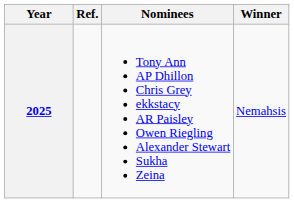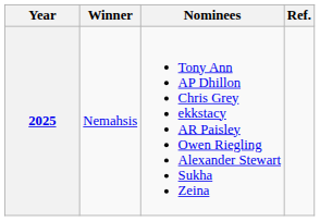 <table class="wikitable sortable">
 <tr>
 <th scope="col" style="width:5em;">Year</th>
+<th scope="col">Winner</th>
+<th scope="col" class="unsortable">Nominees</th>
 <th scope="col" class="unsortable">Ref.</th>
-<th scope="col" class="unsortable">Nominees</th>
-<th scope="col">Winner</th>
 </tr>
 <tr>
 <th scope="row"><a href='#'>2025</a></th>
+<td><a href='#'>Nemahsis</a></td>
+<td><br><ul><li><a href='#'>Tony Ann</a></li><li><a href='#'>AP Dhillon</a></li><li><a href='#'>Chris Grey</a></li><li><a href='#'>ekkstacy</a></li><li><a href='#'>AR Paisley</a></li><li><a href='#'>Owen Riegling</a></li><li><a href='#'>Alexander Stewart</a></li><li><a href='#'>Sukha</a></li><li><a href='#'>Zeina</a></li></ul></td>
 <td align="center"></td>
-<td><br><ul><li><a href='#'>Tony Ann</a></li><li><a href='#'>AP Dhillon</a></li><li><a href='#'>Chris Grey</a></li><li><a href='#'>ekkstacy</a></li><li><a href='#'>AR Paisley</a></li><li><a href='#'>Owen Riegling</a></li><li><a href='#'>Alexander Stewart</a></li><li><a href='#'>Sukha</a></li><li><a href='#'>Zeina</a></li></ul></td>
-<td><a href='#'>Nemahsis</a></td>
 </tr>
 </table>
